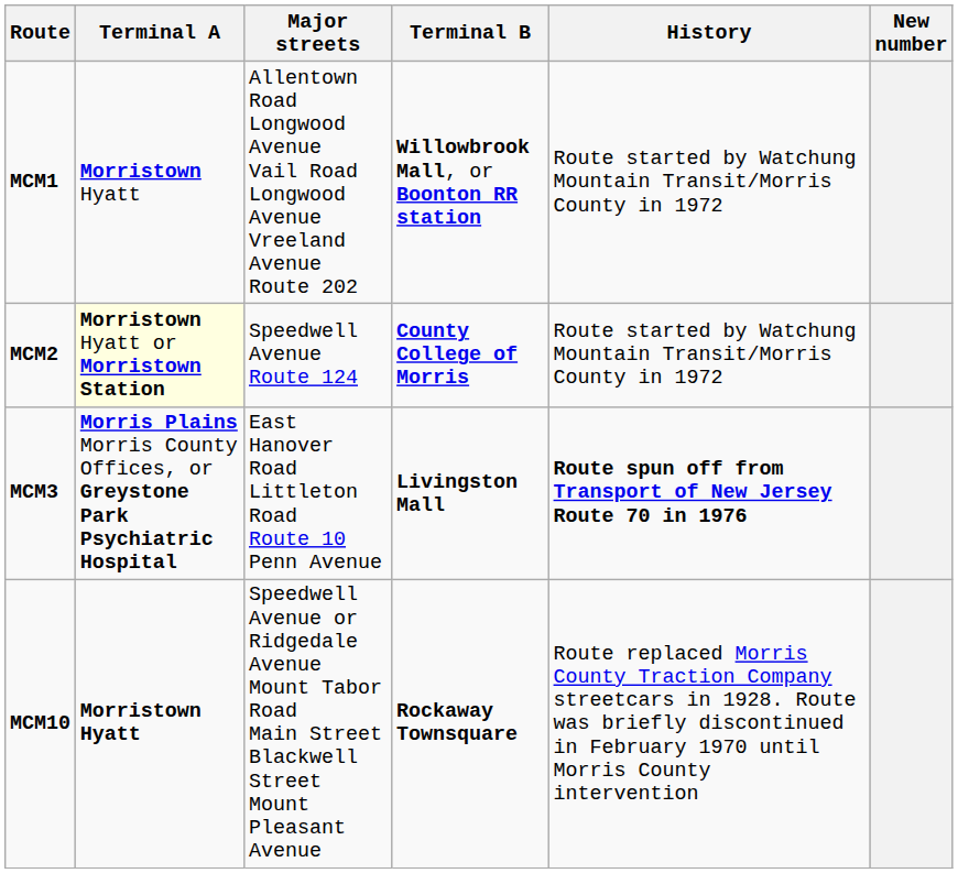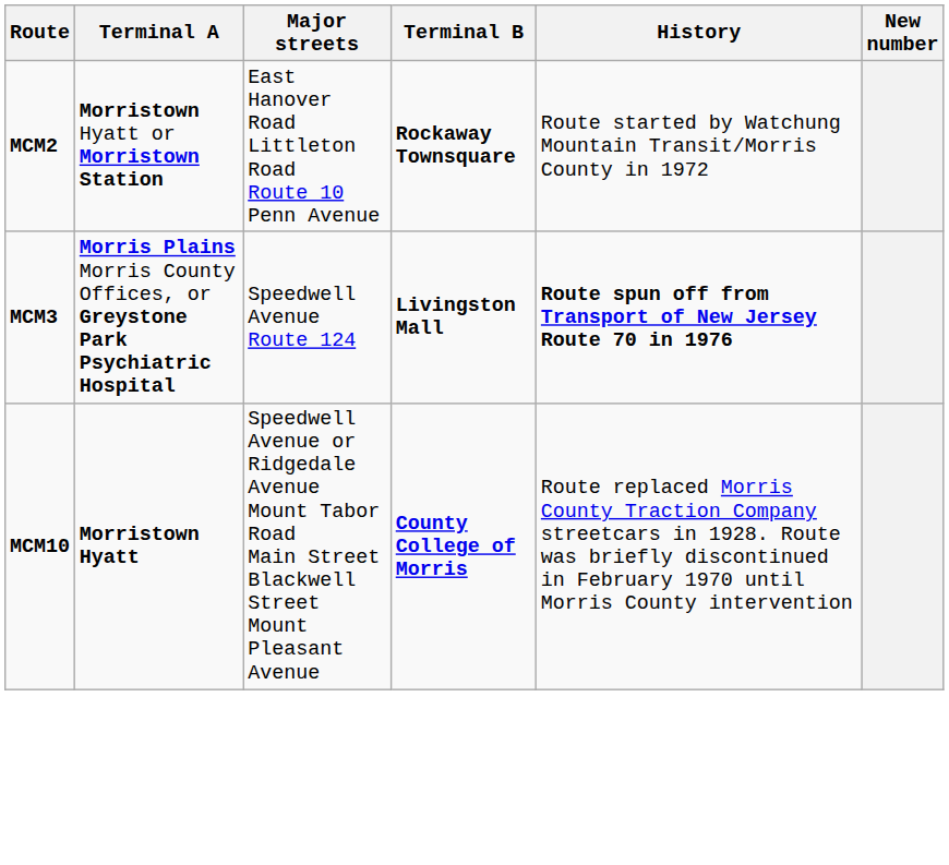 <table class="wikitable">
 <tr>
 <th>Route</th>
 <th>Terminal A</th>
 <th>Major streets</th>
 <th>Terminal B</th>
 <th>History</th>
 <th>New<br>number</th>
 </tr>
 <tr>
-<td><div><strong>MCM1</strong></div></td>
-<td><strong><a href='#'>Morristown</a></strong> Hyatt</td>
-<td>Allentown Road<br>Longwood Avenue<br>Vail Road<br>Longwood Avenue<br>Vreeland Avenue<br>Route 202</td>
-<td><strong>Willowbrook Mall</strong>, or<br><strong><a href='#'>Boonton RR station</a></strong></td>
-<td>Route started by Watchung Mountain Transit/Morris County in 1972</td>
-<th></th>
-</tr>
-<tr>
 <td><div><strong>MCM2</strong></div></td>
-<td style="background: lightyellow;"><strong>Morristown</strong> Hyatt or<br><strong><a href='#'>Morristown</a> Station</strong></td>
-<td>Speedwell Avenue<br><a href='#'>Route 124</a></td>
-<td><strong><a href='#'>County College of Morris</a></strong></td>
+<td><strong>Morristown</strong> Hyatt or<br><strong><a href='#'>Morristown</a> Station</strong></td>
+<td>East Hanover Road<br>Littleton Road<br><a href='#'>Route 10</a><br>Penn Avenue</td>
+<td><strong>Rockaway Townsquare</strong></td>
 <td>Route started by Watchung Mountain Transit/Morris County in 1972</td>
 <th></th>
 </tr>
 <tr>
 <td><div><strong>MCM3</strong></div></td>
 <td><strong><a href='#'>Morris Plains</a></strong><br>Morris County Offices, or<br><strong>Greystone Park Psychiatric Hospital</strong></td>
-<td>East Hanover Road<br>Littleton Road<br><a href='#'>Route 10</a><br>Penn Avenue</td>
+<td>Speedwell Avenue<br><a href='#'>Route 124</a></td>
 <td><strong>Livingston Mall</strong></td>
 <td><strong>Route spun off from <a href='#'>Transport of New Jersey</a> Route 70 in 1976</strong></td>
 <th></th>
 </tr>
 <tr>
 <td><div><strong>MCM10</strong></div></td>
 <td><strong>Morristown Hyatt</strong></td>
 <td>Speedwell Avenue or Ridgedale Avenue<br>Mount Tabor Road<br>Main Street<br>Blackwell Street<br>Mount Pleasant Avenue<br></td>
-<td><strong>Rockaway Townsquare</strong></td>
+<td><strong><a href='#'>County College of Morris</a></strong></td>
 <td>Route replaced <a href='#'>Morris County Traction Company</a> streetcars in 1928. Route was briefly discontinued in February 1970 until Morris County intervention</td>
 <th></th>
 </tr>
 </table>
